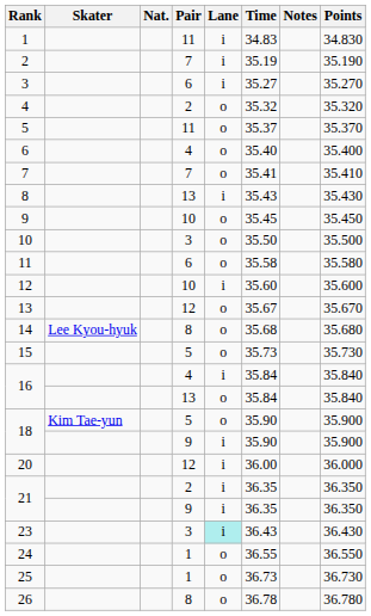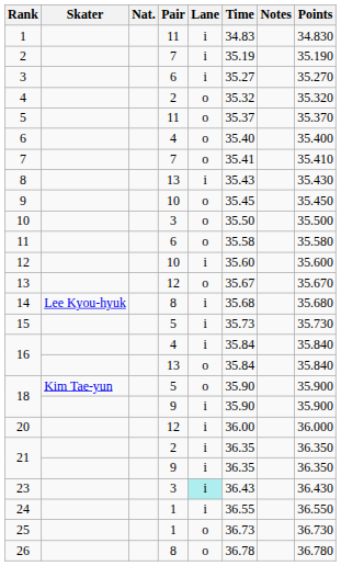 <table class="wikitable sortable" border="1" style="text-align:center">
 <tr>
 <th>Rank</th>
 <th>Skater</th>
 <th>Nat.</th>
 <th>Pair</th>
 <th>Lane</th>
 <th>Time</th>
 <th>Notes</th>
 <th>Points</th>
 </tr>
 <tr>
 <td>1</td>
 <td align=left></td>
 <td></td>
 <td>11</td>
 <td>i</td>
 <td>34.83</td>
 <td></td>
 <td>34.830</td>
 </tr>
 <tr>
 <td>2</td>
 <td align=left></td>
 <td></td>
 <td>7</td>
 <td>i</td>
 <td>35.19</td>
 <td></td>
 <td>35.190</td>
 </tr>
 <tr>
 <td>3</td>
 <td align=left></td>
 <td></td>
 <td>6</td>
 <td>i</td>
 <td>35.27</td>
 <td></td>
 <td>35.270</td>
 </tr>
 <tr>
 <td>4</td>
 <td align=left></td>
 <td></td>
 <td>2</td>
 <td>o</td>
 <td>35.32</td>
 <td></td>
 <td>35.320</td>
 </tr>
 <tr>
 <td>5</td>
 <td align=left></td>
 <td></td>
 <td>11</td>
 <td>o</td>
 <td>35.37</td>
 <td></td>
 <td>35.370</td>
 </tr>
 <tr>
 <td>6</td>
 <td align=left></td>
 <td></td>
 <td>4</td>
 <td>o</td>
 <td>35.40</td>
 <td></td>
 <td>35.400</td>
 </tr>
 <tr>
 <td>7</td>
 <td align=left></td>
 <td></td>
 <td>7</td>
 <td>o</td>
 <td>35.41</td>
 <td></td>
 <td>35.410</td>
 </tr>
 <tr>
 <td>8</td>
 <td align=left></td>
 <td></td>
 <td>13</td>
 <td>i</td>
 <td>35.43</td>
 <td></td>
 <td>35.430</td>
 </tr>
 <tr>
 <td>9</td>
 <td align=left></td>
 <td></td>
 <td>10</td>
 <td>o</td>
 <td>35.45</td>
 <td></td>
 <td>35.450</td>
 </tr>
 <tr>
 <td>10</td>
 <td align=left></td>
 <td></td>
 <td>3</td>
 <td>o</td>
 <td>35.50</td>
 <td></td>
 <td>35.500</td>
 </tr>
 <tr>
 <td>11</td>
 <td align=left></td>
 <td></td>
 <td>6</td>
 <td>o</td>
 <td>35.58</td>
 <td></td>
 <td>35.580</td>
 </tr>
 <tr>
 <td>12</td>
 <td align=left></td>
 <td></td>
 <td>10</td>
 <td>i</td>
 <td>35.60</td>
 <td></td>
 <td>35.600</td>
 </tr>
 <tr>
 <td>13</td>
 <td align=left></td>
 <td></td>
 <td>12</td>
 <td>o</td>
 <td>35.67</td>
 <td></td>
 <td>35.670</td>
 </tr>
 <tr>
 <td>14</td>
 <td align=left><a href='#'>Lee Kyou-hyuk</a></td>
 <td></td>
 <td>8</td>
-<td>o</td>
+<td>i</td>
 <td>35.68</td>
 <td></td>
 <td>35.680</td>
 </tr>
 <tr>
 <td>15</td>
 <td align=left></td>
 <td></td>
 <td>5</td>
-<td>o</td>
+<td>i</td>
 <td>35.73</td>
 <td></td>
 <td>35.730</td>
 </tr>
 <tr>
 <td rowspan=2>16</td>
 <td align=left></td>
 <td></td>
 <td>4</td>
 <td>i</td>
 <td>35.84</td>
 <td></td>
 <td>35.840</td>
 </tr>
 <tr>
 <td align=left></td>
 <td></td>
 <td>13</td>
 <td>o</td>
 <td>35.84</td>
 <td></td>
 <td>35.840</td>
 </tr>
 <tr>
 <td rowspan=2>18</td>
 <td align=left><a href='#'>Kim Tae-yun</a></td>
 <td></td>
 <td>5</td>
 <td>o</td>
 <td>35.90</td>
 <td></td>
 <td>35.900</td>
 </tr>
 <tr>
 <td align=left></td>
 <td></td>
 <td>9</td>
 <td>i</td>
 <td>35.90</td>
 <td></td>
 <td>35.900</td>
 </tr>
 <tr>
 <td>20</td>
 <td align=left></td>
 <td></td>
 <td>12</td>
 <td>i</td>
 <td>36.00</td>
 <td></td>
 <td>36.000</td>
 </tr>
 <tr>
 <td rowspan=2>21</td>
 <td align=left></td>
 <td></td>
 <td>2</td>
 <td>i</td>
 <td>36.35</td>
 <td></td>
 <td>36.350</td>
 </tr>
 <tr>
 <td align=left></td>
 <td></td>
 <td>9</td>
 <td>i</td>
 <td>36.35</td>
 <td></td>
 <td>36.350</td>
 </tr>
 <tr>
 <td>23</td>
 <td align=left></td>
 <td></td>
 <td>3</td>
 <td style="background: paleturquoise;">i</td>
 <td>36.43</td>
 <td></td>
 <td>36.430</td>
 </tr>
 <tr>
 <td>24</td>
 <td align=left></td>
 <td></td>
 <td>1</td>
-<td>o</td>
+<td>i</td>
 <td>36.55</td>
 <td></td>
 <td>36.550</td>
 </tr>
 <tr>
 <td>25</td>
 <td align=left></td>
 <td></td>
 <td>1</td>
 <td>o</td>
 <td>36.73</td>
 <td></td>
 <td>36.730</td>
 </tr>
 <tr>
 <td>26</td>
 <td align=left></td>
 <td></td>
 <td>8</td>
 <td>o</td>
 <td>36.78</td>
 <td></td>
 <td>36.780</td>
 </tr>
 </table>
